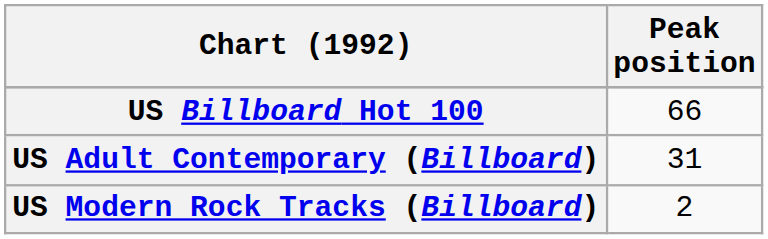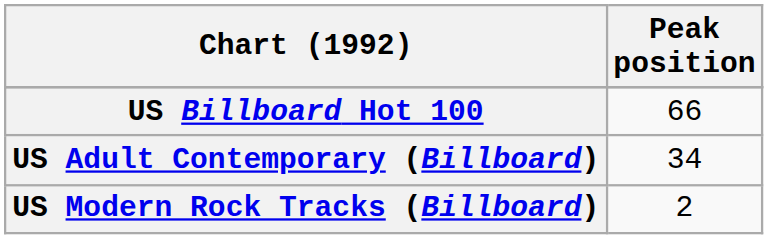 <table class="wikitable sortable plainrowheaders" style="text-align:center">
 <tr>
 <th>Chart (1992)</th>
 <th>Peak<br>position</th>
 </tr>
 <tr>
 </tr>
 <tr>
 </tr>
 <tr>
 </tr>
 <tr>
 <th scope="row">US <a href='#'><em>Billboard</em> Hot 100</a></th>
 <td>66</td>
 </tr>
 <tr>
 <th scope="row">US <a href='#'>Adult Contemporary</a> (<em><a href='#'>Billboard</a></em>)</th>
-<td>31</td>
+<td>34</td>
 </tr>
 <tr>
 <th scope="row">US <a href='#'>Modern Rock Tracks</a> (<em><a href='#'>Billboard</a></em>)</th>
 <td>2</td>
 </tr>
 </table>
